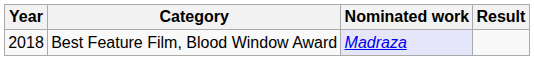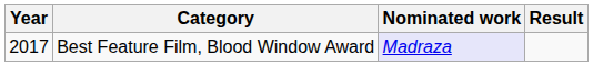 <table class="wikitable">
 <tr>
 <th>Year</th>
 <th>Category</th>
 <th>Nominated work</th>
 <th>Result</th>
 </tr>
 <tr>
-<td>2018</td>
+<td>2017</td>
 <td>Best Feature Film, Blood Window Award</td>
 <td style="background: lavender;"><em><a href='#'>Madraza</a></em></td>
 <td></td>
 </tr>
 </table>
